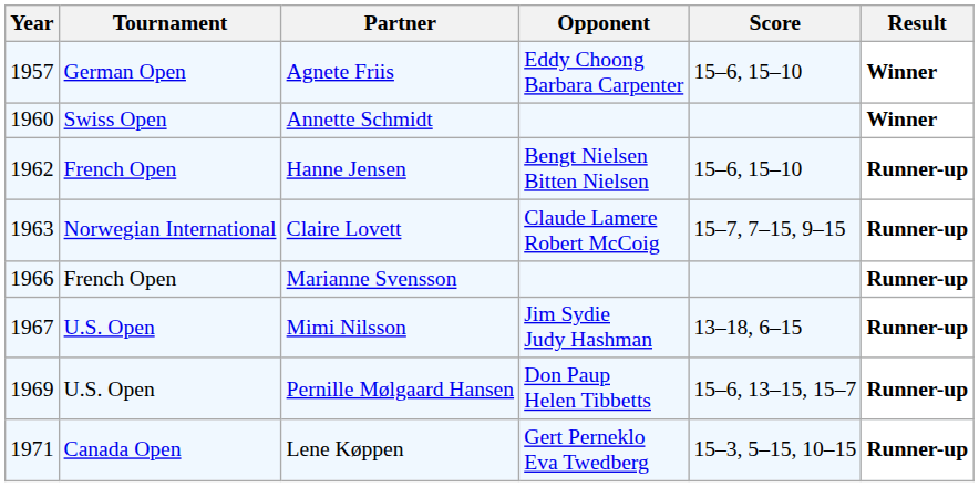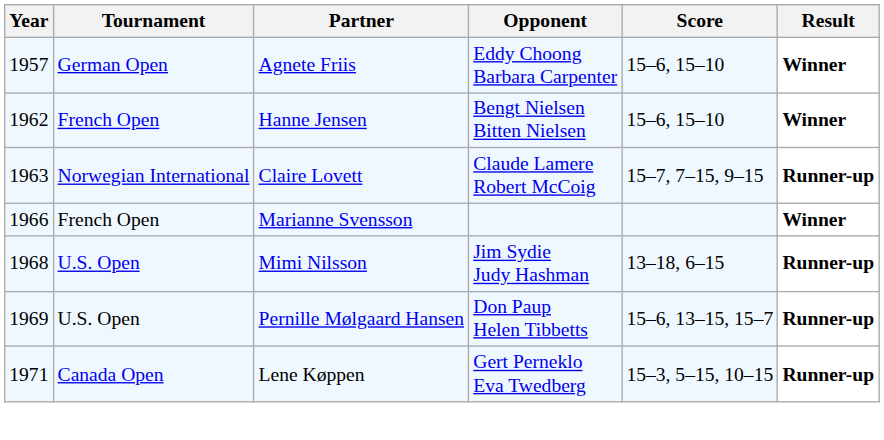 <table class="sortable wikitable" style="font-size: 90%;">
 <tr>
 <th>Year</th>
 <th>Tournament</th>
 <th>Partner</th>
 <th>Opponent</th>
 <th>Score</th>
 <th>Result</th>
 </tr>
 <tr style="background:#f0f8ff;">
 <td align="center">1957</td>
 <td align="left"><a href='#'>German Open</a></td>
 <td align="left"> <a href='#'>Agnete Friis</a></td>
 <td align="left"> <a href='#'>Eddy Choong</a><br> <a href='#'>Barbara Carpenter</a></td>
 <td align="left">15–6, 15–10</td>
 <td style="text-align:left; background:white"> <strong>Winner</strong></td>
 </tr>
 <tr style="background:#f0f8ff;">
-<td align="center">1960</td>
-<td align="left"><a href='#'>Swiss Open</a></td>
-<td align="left"> <a href='#'>Annette Schmidt</a></td>
-<td align="left"></td>
-<td align="left"></td>
-<td style="text-align:left; background:white"> <strong>Winner</strong></td>
-</tr>
-<tr style="background:#f0f8ff;">
 <td align="center">1962</td>
 <td align="left"><a href='#'>French Open</a></td>
 <td align="left"> <a href='#'>Hanne Jensen</a></td>
 <td align="left"> <a href='#'>Bengt Nielsen</a><br> <a href='#'>Bitten Nielsen</a></td>
 <td align="left">15–6, 15–10</td>
-<td style="text-align:left; background:white"> <strong>Runner-up</strong></td>
+<td style="text-align:left; background:white"> <strong>Winner</strong></td>
 </tr>
 <tr style="background:#f0f8ff;">
 <td align="center">1963</td>
 <td align="left"><a href='#'>Norwegian International</a></td>
 <td align="left"> <a href='#'>Claire Lovett</a></td>
 <td align="left"> <a href='#'>Claude Lamere</a><br> <a href='#'>Robert McCoig</a></td>
 <td align="left">15–7, 7–15, 9–15</td>
 <td style="text-align:left; background:white"> <strong>Runner-up</strong></td>
 </tr>
 <tr style="background:#f0f8ff;">
 <td align="center">1966</td>
 <td align="left">French Open</td>
 <td align="left"> <a href='#'>Marianne Svensson</a></td>
 <td align="left"></td>
 <td align="left"></td>
-<td style="text-align:left; background:white"> <strong>Runner-up</strong></td>
+<td style="text-align:left; background:white"> <strong>Winner</strong></td>
 </tr>
 <tr style="background:#f0f8ff;">
-<td align="center">1967</td>
+<td align="center">1968</td>
 <td align="left"><a href='#'>U.S. Open</a></td>
 <td align="left"> <a href='#'>Mimi Nilsson</a></td>
 <td align="left"> <a href='#'>Jim Sydie</a><br> <a href='#'>Judy Hashman</a></td>
 <td align="left">13–18, 6–15</td>
 <td style="text-align:left; background:white"> <strong>Runner-up</strong></td>
 </tr>
 <tr style="background:#f0f8ff;">
 <td align="center">1969</td>
 <td align="left">U.S. Open</td>
 <td align="left"> <a href='#'>Pernille Mølgaard Hansen</a></td>
 <td align="left"> <a href='#'>Don Paup</a><br> <a href='#'>Helen Tibbetts</a></td>
 <td align="left">15–6, 13–15, 15–7</td>
 <td style="text-align:left; background:white"> <strong>Runner-up</strong></td>
 </tr>
 <tr style="background:#f0f8ff;">
 <td align="center">1971</td>
 <td align="left"><a href='#'>Canada Open</a></td>
 <td align="left"> Lene Køppen</td>
 <td align="left"> <a href='#'>Gert Perneklo</a><br> <a href='#'>Eva Twedberg</a></td>
 <td align="left">15–3, 5–15, 10–15</td>
 <td style="text-align:left; background:white"> <strong>Runner-up</strong></td>
 </tr>
 </table>
